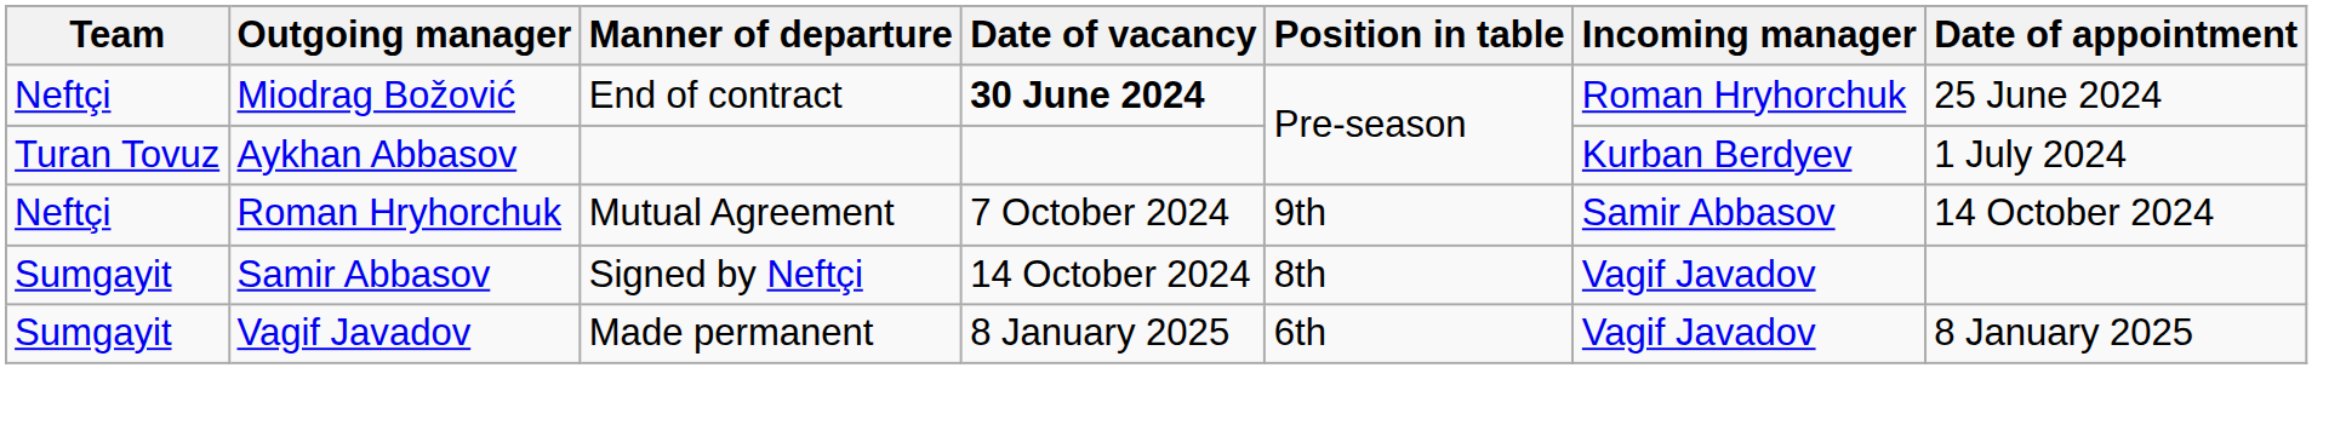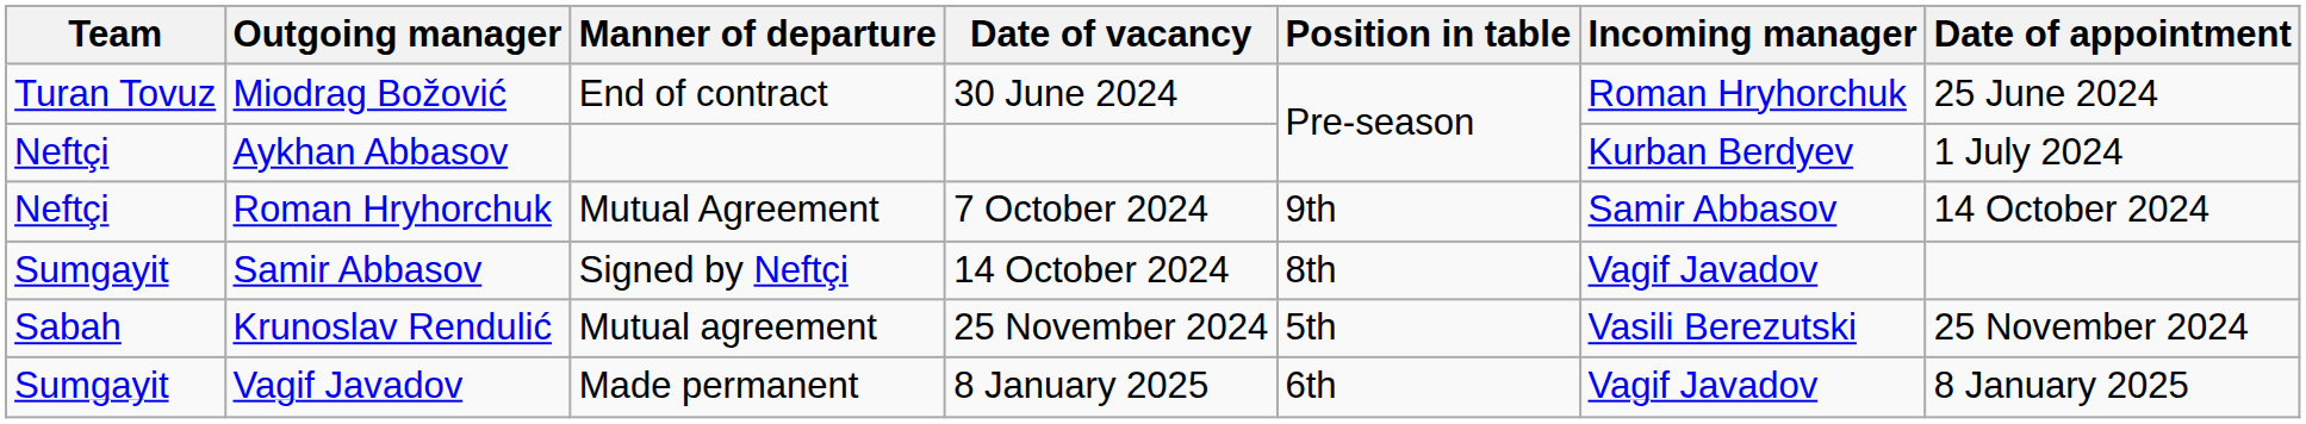 <table class="wikitable">
 <tr>
 <th>Team</th>
 <th>Outgoing manager</th>
 <th>Manner of departure</th>
 <th>Date of vacancy</th>
 <th>Position in table</th>
 <th>Incoming manager</th>
 <th>Date of appointment</th>
 </tr>
 <tr>
-<td><a href='#'>Neftçi</a></td>
+<td><a href='#'>Turan Tovuz</a></td>
 <td> <a href='#'>Miodrag Božović</a></td>
 <td>End of contract</td>
-<td><strong>30 June 2024</strong></td>
+<td>30 June 2024</td>
 <td rowspan="2">Pre-season</td>
 <td> <a href='#'>Roman Hryhorchuk</a></td>
 <td>25 June 2024</td>
 </tr>
 <tr>
-<td><a href='#'>Turan Tovuz</a></td>
+<td><a href='#'>Neftçi</a></td>
 <td> <a href='#'>Aykhan Abbasov</a></td>
 <td></td>
 <td></td>
 <td> <a href='#'>Kurban Berdyev</a></td>
 <td>1 July 2024</td>
 </tr>
 <tr>
 <td><a href='#'>Neftçi</a></td>
 <td> <a href='#'>Roman Hryhorchuk</a></td>
 <td>Mutual Agreement</td>
 <td>7 October 2024</td>
 <td rowspan="1">9th</td>
 <td> <a href='#'>Samir Abbasov</a></td>
 <td>14 October 2024</td>
 </tr>
 <tr>
 <td><a href='#'>Sumgayit</a></td>
 <td> <a href='#'>Samir Abbasov</a></td>
 <td>Signed by <a href='#'>Neftçi</a></td>
 <td>14 October 2024</td>
 <td rowspan="1">8th</td>
 <td> <a href='#'>Vagif Javadov</a> </td>
 <td></td>
 </tr>
 <tr>
+<td><a href='#'>Sabah</a></td>
+<td> <a href='#'>Krunoslav Rendulić</a></td>
+<td>Mutual agreement</td>
+<td>25 November 2024</td>
+<td rowspan="1">5th</td>
+<td> <a href='#'>Vasili Berezutski</a></td>
+<td>25 November 2024</td>
+</tr>
+<tr>
 <td><a href='#'>Sumgayit</a></td>
 <td> <a href='#'>Vagif Javadov</a> </td>
 <td>Made permanent</td>
 <td>8 January 2025</td>
 <td rowspan="1">6th</td>
 <td> <a href='#'>Vagif Javadov</a></td>
 <td>8 January 2025</td>
 </tr>
 </table>
